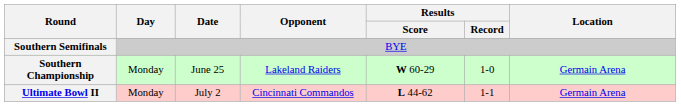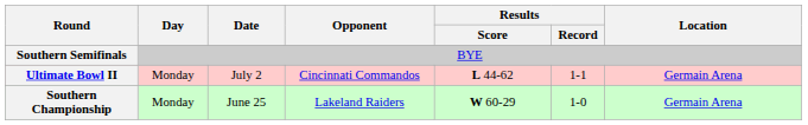 <table class="wikitable">
 <tr>
 <th rowspan="2" width="160">Round</th>
 <th rowspan="2" width="80">Day</th>
 <th rowspan="2" width="90">Date</th>
 <th rowspan="2" width="180">Opponent</th>
 <th colspan="2" width="200">Results</th>
 <th rowspan="2" width="240">Location</th>
 </tr>
 <tr>
 <th width="140">Score</th>
 <th width="60">Record</th>
 </tr>
 <tr align="center" bgcolor="#CCCCCC">
 <th>Southern Semifinals</th>
 <td colSpan=6><a href='#'>BYE</a></td>
 </tr>
+<tr align="center" bgcolor="#FFCCCC">
+<th><a href='#'>Ultimate Bowl</a> II</th>
+<td>Monday</td>
+<td>July 2</td>
+<td><a href='#'>Cincinnati Commandos</a></td>
+<td><strong>L</strong> 44-62</td>
+<td>1-1</td>
+<td><a href='#'>Germain Arena</a></td>
+</tr>
 <tr align="center" bgcolor="#CCFFCC">
 <th>Southern Championship</th>
 <td>Monday</td>
 <td>June 25</td>
 <td><a href='#'>Lakeland Raiders</a></td>
 <td><strong>W</strong> 60-29</td>
 <td>1-0</td>
 <td><a href='#'>Germain Arena</a></td>
 </tr>
-<tr align="center" bgcolor="#FFCCCC">
-<th><a href='#'>Ultimate Bowl</a> II</th>
-<td>Monday</td>
-<td>July 2</td>
-<td><a href='#'>Cincinnati Commandos</a></td>
-<td><strong>L</strong> 44-62</td>
-<td>1-1</td>
-<td><a href='#'>Germain Arena</a></td>
-</tr>
 </table>
